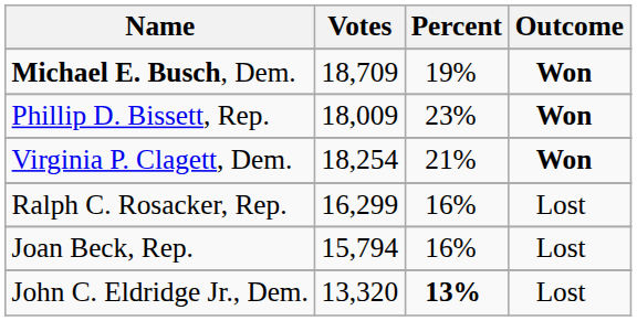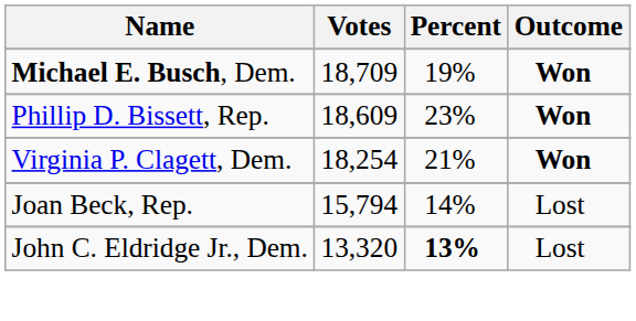 <table class="wikitable">
 <tr>
 <th>Name</th>
 <th>Votes</th>
 <th>Percent</th>
 <th>Outcome</th>
 </tr>
 <tr>
 </tr>
 <tr>
 <td><strong>Michael E. Busch</strong>, Dem.</td>
 <td>18,709</td>
 <td>  19%</td>
 <td>   <strong>Won</strong></td>
 </tr>
 <tr>
 </tr>
 <tr>
 <td><a href='#'>Phillip D. Bissett</a>, Rep.</td>
-<td>18,009</td>
+<td>18,609</td>
 <td>  23%</td>
 <td>   <strong>Won</strong></td>
 </tr>
 <tr>
 </tr>
 <tr>
 <td><a href='#'>Virginia P. Clagett</a>, Dem.</td>
 <td>18,254</td>
 <td>  21%</td>
 <td>   <strong>Won</strong></td>
 </tr>
 <tr>
 </tr>
 <tr>
-<td>Ralph C. Rosacker, Rep.</td>
-<td>16,299</td>
-<td>  16%</td>
-<td>   Lost</td>
-</tr>
-<tr>
 </tr>
 <tr>
 <td>Joan Beck, Rep.</td>
 <td>15,794</td>
-<td>  16%</td>
+<td>  14%</td>
 <td>   Lost</td>
 </tr>
 <tr>
 </tr>
 <tr>
 <td>John C. Eldridge Jr., Dem.</td>
 <td>13,320</td>
 <td><strong>  13%</strong></td>
 <td>   Lost</td>
 </tr>
 </table>
